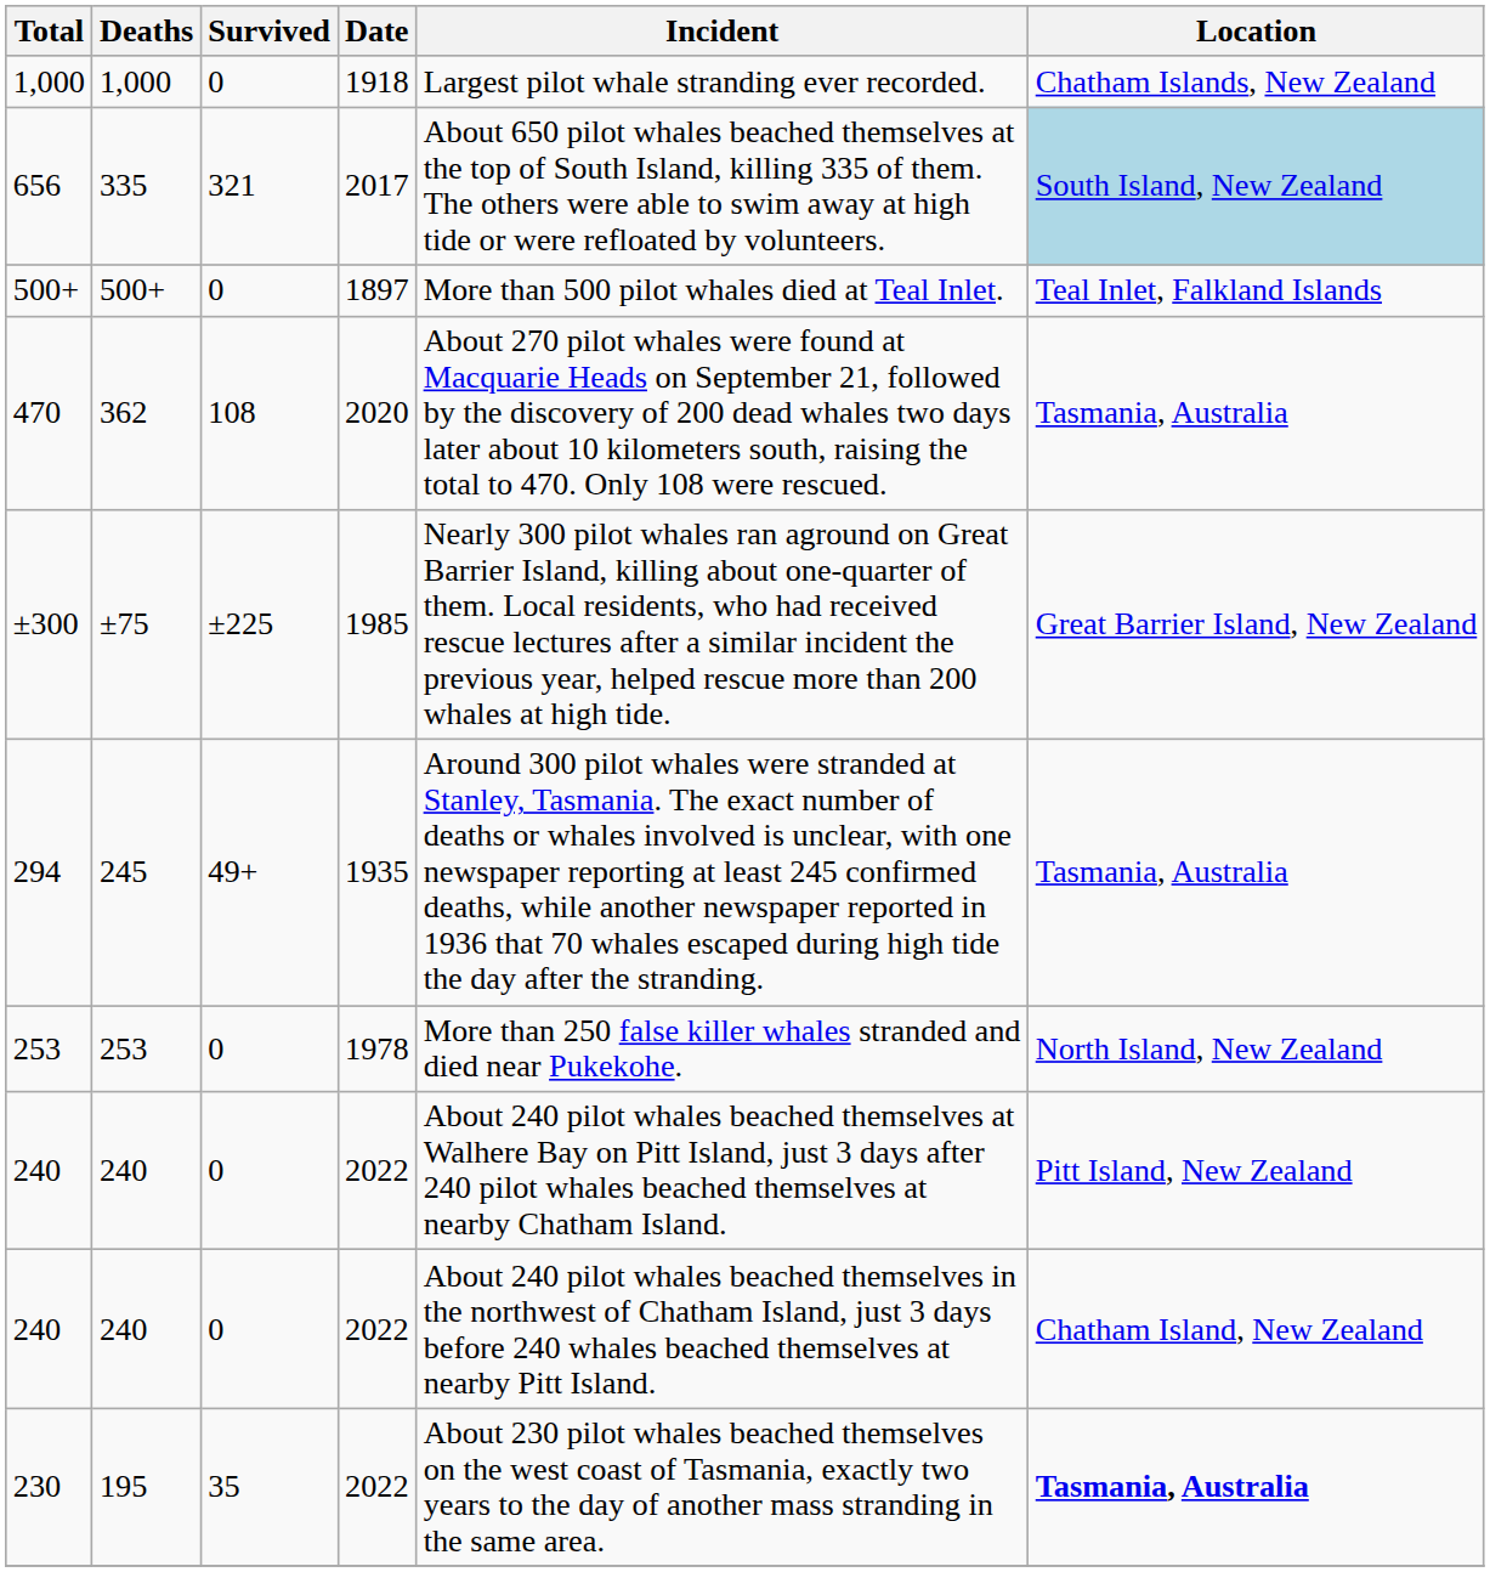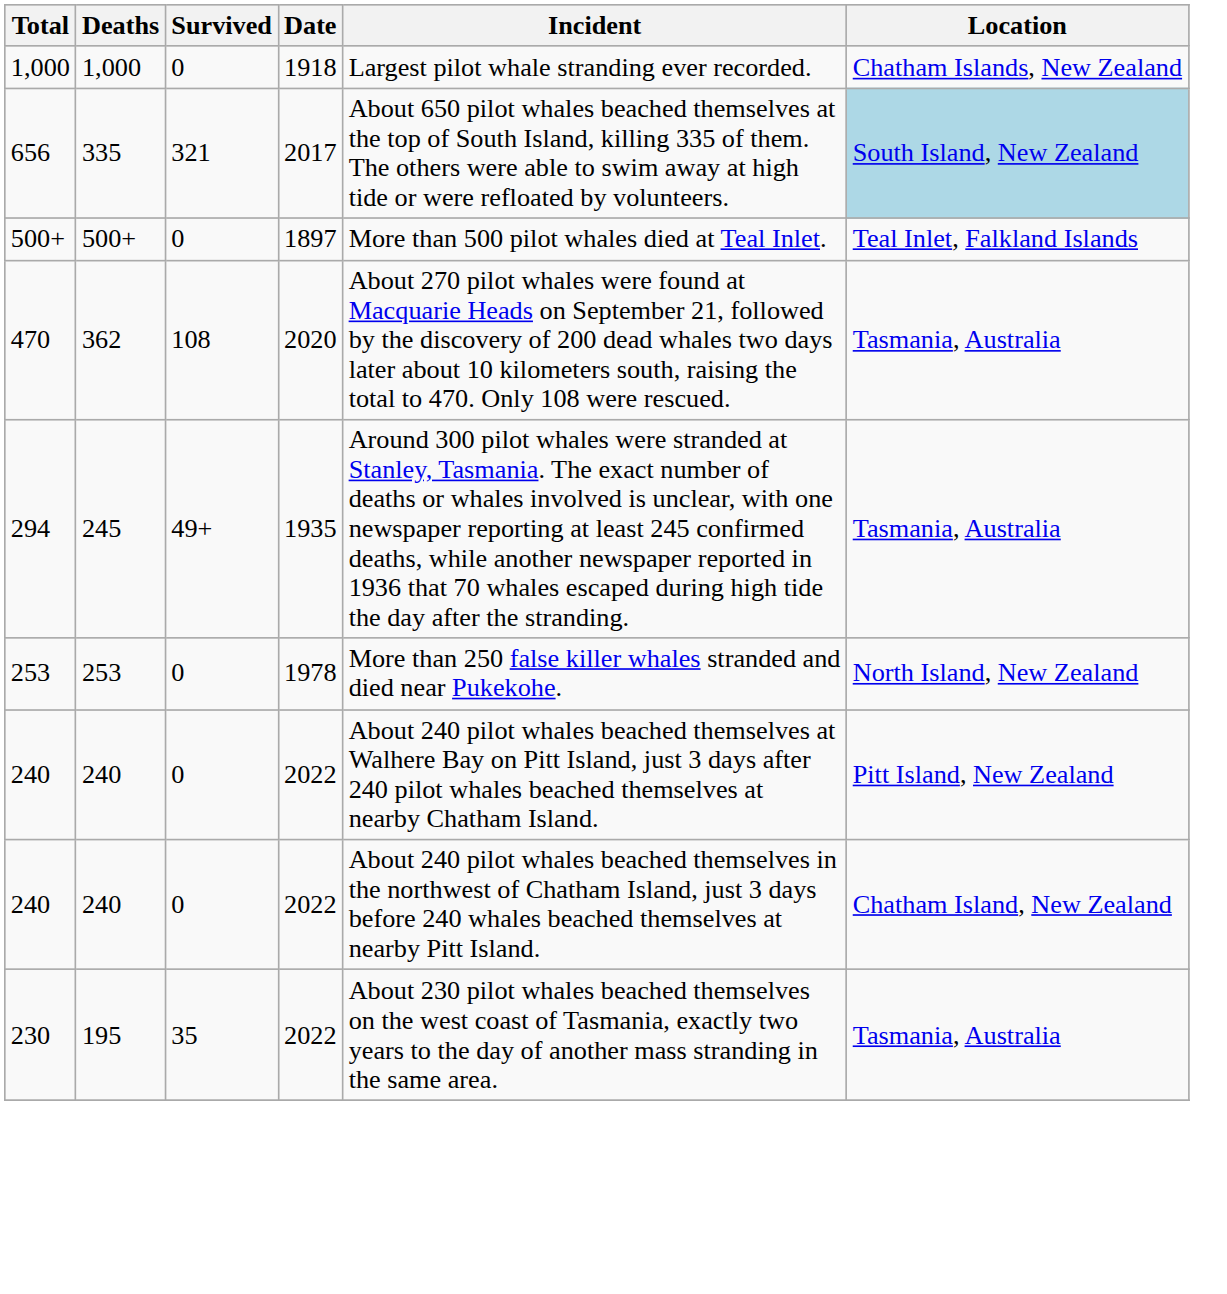 <table class="wikitable sortable">
 <tr>
 <th>Total</th>
 <th>Deaths</th>
 <th>Survived</th>
 <th>Date</th>
 <th style="width:300px;">Incident</th>
 <th>Location</th>
 </tr>
 <tr>
 <td>1,000</td>
 <td>1,000</td>
 <td>0</td>
 <td>1918</td>
 <td>Largest pilot whale stranding ever recorded.</td>
 <td> <a href='#'>Chatham Islands</a>, <a href='#'>New Zealand</a></td>
 </tr>
 <tr>
 <td>656</td>
 <td>335</td>
 <td>321</td>
 <td>2017</td>
 <td>About 650 pilot whales beached themselves at the top of South Island, killing 335 of them. The others were able to swim away at high tide or were refloated by volunteers.</td>
 <td style="background: lightblue;"> <a href='#'>South Island</a>, <a href='#'>New Zealand</a></td>
 </tr>
 <tr>
 <td>500+</td>
 <td>500+</td>
 <td>0</td>
 <td>1897</td>
 <td>More than 500 pilot whales died at <a href='#'>Teal Inlet</a>.</td>
 <td> <a href='#'>Teal Inlet</a>, <a href='#'>Falkland Islands</a></td>
 </tr>
 <tr>
 <td>470</td>
 <td>362</td>
 <td>108</td>
 <td>2020</td>
 <td>About 270 pilot whales were found at <a href='#'>Macquarie Heads</a> on September 21, followed by the discovery of 200 dead whales two days later about 10 kilometers south, raising the total to 470. Only 108 were rescued.</td>
 <td> <a href='#'>Tasmania</a>, <a href='#'>Australia</a></td>
 </tr>
 <tr>
-<td>±300</td>
-<td>±75</td>
-<td>±225</td>
-<td>1985</td>
-<td>Nearly 300 pilot whales ran aground on Great Barrier Island, killing about one-quarter of them. Local residents, who had received rescue lectures after a similar incident the previous year, helped rescue more than 200 whales at high tide.</td>
-<td> <a href='#'>Great Barrier Island</a>, <a href='#'>New Zealand</a></td>
-</tr>
-<tr>
 <td>294</td>
 <td>245</td>
 <td>49+</td>
 <td>1935</td>
 <td>Around 300 pilot whales were stranded at <a href='#'>Stanley, Tasmania</a>. The exact number of deaths or whales involved is unclear, with one newspaper reporting at least 245 confirmed deaths, while another newspaper reported in 1936 that 70 whales escaped during high tide the day after the stranding.</td>
 <td> <a href='#'>Tasmania</a>, <a href='#'>Australia</a></td>
 </tr>
 <tr>
 <td>253</td>
 <td>253</td>
 <td>0</td>
 <td>1978</td>
 <td>More than 250 <a href='#'>false killer whales</a> stranded and died near <a href='#'>Pukekohe</a>.</td>
 <td> <a href='#'>North Island</a>, <a href='#'>New Zealand</a></td>
 </tr>
 <tr>
 <td>240</td>
 <td>240</td>
 <td>0</td>
 <td>2022</td>
 <td>About 240 pilot whales beached themselves at Walhere Bay on Pitt Island, just 3 days after 240 pilot whales beached themselves at nearby Chatham Island.</td>
 <td> <a href='#'>Pitt Island</a>, <a href='#'>New Zealand</a></td>
 </tr>
 <tr>
 <td>240</td>
 <td>240</td>
 <td>0</td>
 <td>2022</td>
 <td>About 240 pilot whales beached themselves in the northwest of Chatham Island, just 3 days before 240 whales beached themselves at nearby Pitt Island.</td>
 <td> <a href='#'>Chatham Island</a>, <a href='#'>New Zealand</a></td>
 </tr>
 <tr>
 <td>230</td>
 <td>195</td>
 <td>35</td>
 <td>2022</td>
 <td>About 230 pilot whales beached themselves on the west coast of Tasmania, exactly two years to the day of another mass stranding in the same area.</td>
-<td><strong> <a href='#'>Tasmania</a>, <a href='#'>Australia</a></strong></td>
+<td> <a href='#'>Tasmania</a>, <a href='#'>Australia</a></td>
 </tr>
 <tr>
 </tr>
 </table>
